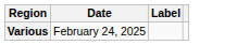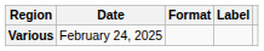 <table class="wikitable plainrowheaders">
 <tr>
 <th scope="col">Region</th>
 <th scope="col">Date</th>
+<th scope="col">Format</th>
 <th scope="col">Label</th>
 <th scope="col"></th>
 </tr>
 <tr>
 <th scope="row">Various</th>
 <td>February 24, 2025</td>
 <td></td>
+<td></td>
 <td style="text-align:center"></td>
 </tr>
 </table>
